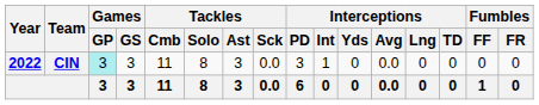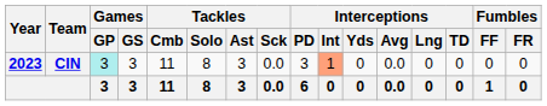 <table class="wikitable" style="text-align:center;">
 <tr>
 <th rowspan="2">Year</th>
 <th rowspan="2">Team</th>
 <th colspan="2">Games</th>
 <th colspan="4">Tackles</th>
 <th colspan="6">Interceptions</th>
 <th colspan="2">Fumbles</th>
 </tr>
 <tr>
 <th>GP</th>
 <th>GS</th>
 <th>Cmb</th>
 <th>Solo</th>
 <th>Ast</th>
 <th>Sck</th>
 <th>PD</th>
 <th>Int</th>
 <th>Yds</th>
 <th>Avg</th>
 <th>Lng</th>
 <th>TD</th>
 <th>FF</th>
 <th>FR</th>
 </tr>
 <tr>
-<th><a href='#'>2022</a></th>
+<th><a href='#'>2023</a></th>
 <th><a href='#'>CIN</a></th>
 <td style="background: paleturquoise;">3</td>
 <td>3</td>
 <td>11</td>
 <td>8</td>
 <td>3</td>
 <td>0.0</td>
 <td>3</td>
-<td>1</td>
+<td style="background: lightsalmon;">1</td>
 <td>0</td>
 <td>0.0</td>
 <td>0</td>
 <td>0</td>
 <td>0</td>
 <td>0</td>
 </tr>
 <tr>
 <th colspan="2"></th>
 <th>3</th>
 <th>3</th>
 <th>11</th>
 <th>8</th>
 <th>3</th>
 <th>0.0</th>
 <th>6</th>
 <th>0</th>
 <th>0</th>
 <th>0.0</th>
 <th>0</th>
 <th>0</th>
 <th>1</th>
 <th>0</th>
 </tr>
 </table>
